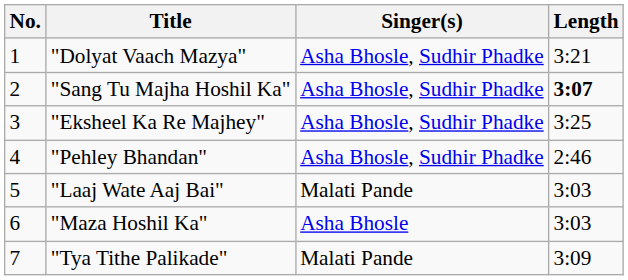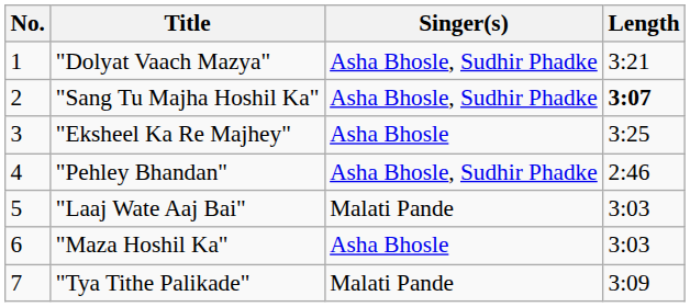 <table class="wikitable">
 <tr>
 <th>No.</th>
 <th>Title</th>
 <th>Singer(s)</th>
 <th>Length</th>
 </tr>
 <tr>
 <td>1</td>
 <td>"Dolyat Vaach Mazya"</td>
 <td><a href='#'>Asha Bhosle</a>, <a href='#'>Sudhir Phadke</a></td>
 <td>3:21</td>
 </tr>
 <tr>
 <td>2</td>
 <td>"Sang Tu Majha Hoshil Ka"</td>
 <td><a href='#'>Asha Bhosle</a>, <a href='#'>Sudhir Phadke</a></td>
 <td><strong>3:07</strong></td>
 </tr>
 <tr>
 <td>3</td>
 <td>"Eksheel Ka Re Majhey"</td>
-<td><a href='#'>Asha Bhosle</a>, <a href='#'>Sudhir Phadke</a></td>
+<td><a href='#'>Asha Bhosle</a></td>
 <td>3:25</td>
 </tr>
 <tr>
 <td>4</td>
 <td>"Pehley Bhandan"</td>
 <td><a href='#'>Asha Bhosle</a>, <a href='#'>Sudhir Phadke</a></td>
 <td>2:46</td>
 </tr>
 <tr>
 <td>5</td>
 <td>"Laaj Wate Aaj Bai"</td>
 <td>Malati Pande</td>
 <td>3:03</td>
 </tr>
 <tr>
 <td>6</td>
 <td>"Maza Hoshil Ka"</td>
 <td><a href='#'>Asha Bhosle</a></td>
 <td>3:03</td>
 </tr>
 <tr>
 <td>7</td>
 <td>"Tya Tithe Palikade"</td>
 <td>Malati Pande</td>
 <td>3:09</td>
 </tr>
 </table>
